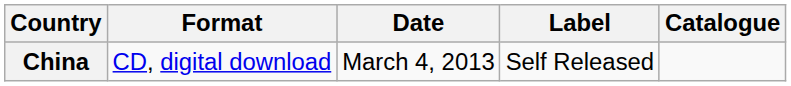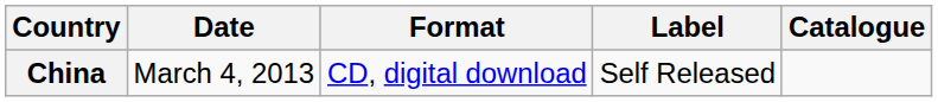 <table class="wikitable plainrowheaders">
 <tr [>
 <th scope="col">Country</th>
+<th scope="col">Date</th>
 <th scope="col">Format</th>
-<th scope="col">Date</th>
 <th scope="col">Label</th>
 <th scope="col">Catalogue</th>
 </tr>
 <tr>
 <th scope="row">China</th>
+<td>March 4, 2013</td>
 <td><a href='#'>CD</a>, <a href='#'>digital download</a></td>
-<td>March 4, 2013</td>
 <td>Self Released</td>
 <td></td>
 </tr>
 </table>
